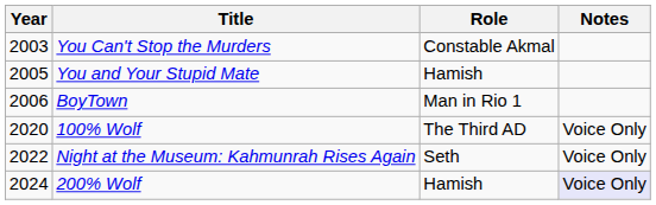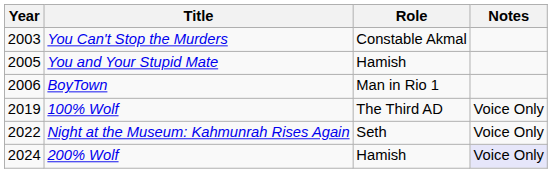 <table class="wikitable sortable">
 <tr>
 <th>Year</th>
 <th>Title</th>
 <th>Role</th>
 <th>Notes</th>
 </tr>
 <tr>
 <td>2003</td>
 <td><em><a href='#'>You Can't Stop the Murders</a></em></td>
 <td>Constable Akmal</td>
 <td></td>
 </tr>
 <tr>
 <td>2005</td>
 <td><em><a href='#'>You and Your Stupid Mate</a></em></td>
 <td>Hamish</td>
 <td></td>
 </tr>
 <tr>
 <td>2006</td>
 <td><em><a href='#'>BoyTown</a></em></td>
 <td>Man in Rio 1</td>
 <td></td>
 </tr>
 <tr>
-<td>2020</td>
+<td>2019</td>
 <td><em><a href='#'>100% Wolf</a></em></td>
 <td>The Third AD</td>
 <td>Voice Only</td>
 </tr>
 <tr>
 <td>2022</td>
 <td><em><a href='#'>Night at the Museum: Kahmunrah Rises Again</a></em></td>
 <td>Seth</td>
 <td>Voice Only</td>
 </tr>
 <tr>
 <td>2024</td>
 <td><em><a href='#'>200% Wolf</a></em></td>
 <td>Hamish</td>
 <td style="background: lavender;">Voice Only</td>
 </tr>
 </table>
